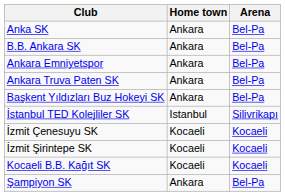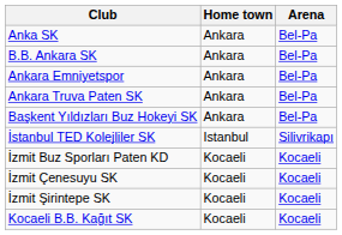 <table class="wikitable">
 <tr>
 <th>Club</th>
 <th>Home town</th>
 <th>Arena</th>
 </tr>
 <tr>
 <td><a href='#'>Anka SK</a></td>
 <td>Ankara</td>
 <td><a href='#'>Bel-Pa</a></td>
 </tr>
 <tr>
 <td><a href='#'>B.B. Ankara SK</a></td>
 <td>Ankara</td>
 <td><a href='#'>Bel-Pa</a></td>
 </tr>
 <tr>
 <td><a href='#'>Ankara Emniyetspor</a></td>
 <td>Ankara</td>
 <td><a href='#'>Bel-Pa</a></td>
 </tr>
 <tr>
 <td><a href='#'>Ankara Truva Paten SK</a></td>
 <td>Ankara</td>
 <td><a href='#'>Bel-Pa</a></td>
 </tr>
 <tr>
 <td><a href='#'>Başkent Yıldızları Buz Hokeyi SK</a></td>
 <td>Ankara</td>
 <td><a href='#'>Bel-Pa</a></td>
 </tr>
 <tr>
 <td><a href='#'>İstanbul TED Kolejliler SK</a></td>
 <td>Istanbul</td>
 <td><a href='#'>Silivrikapı</a></td>
 </tr>
 <tr>
+<td>İzmit Buz Sporları Paten KD</td>
+<td>Kocaeli</td>
+<td><a href='#'>Kocaeli</a></td>
+</tr>
+<tr>
 <td>İzmit Çenesuyu SK</td>
 <td>Kocaeli</td>
 <td><a href='#'>Kocaeli</a></td>
 </tr>
 <tr>
 <td>İzmit Şirintepe SK</td>
 <td>Kocaeli</td>
 <td><a href='#'>Kocaeli</a></td>
 </tr>
 <tr>
 <td><a href='#'>Kocaeli B.B. Kağıt SK</a></td>
 <td>Kocaeli</td>
 <td><a href='#'>Kocaeli</a></td>
 </tr>
-<tr>
-<td><a href='#'>Şampiyon SK</a></td>
-<td>Ankara</td>
-<td><a href='#'>Bel-Pa</a></td>
-</tr>
 </table>
